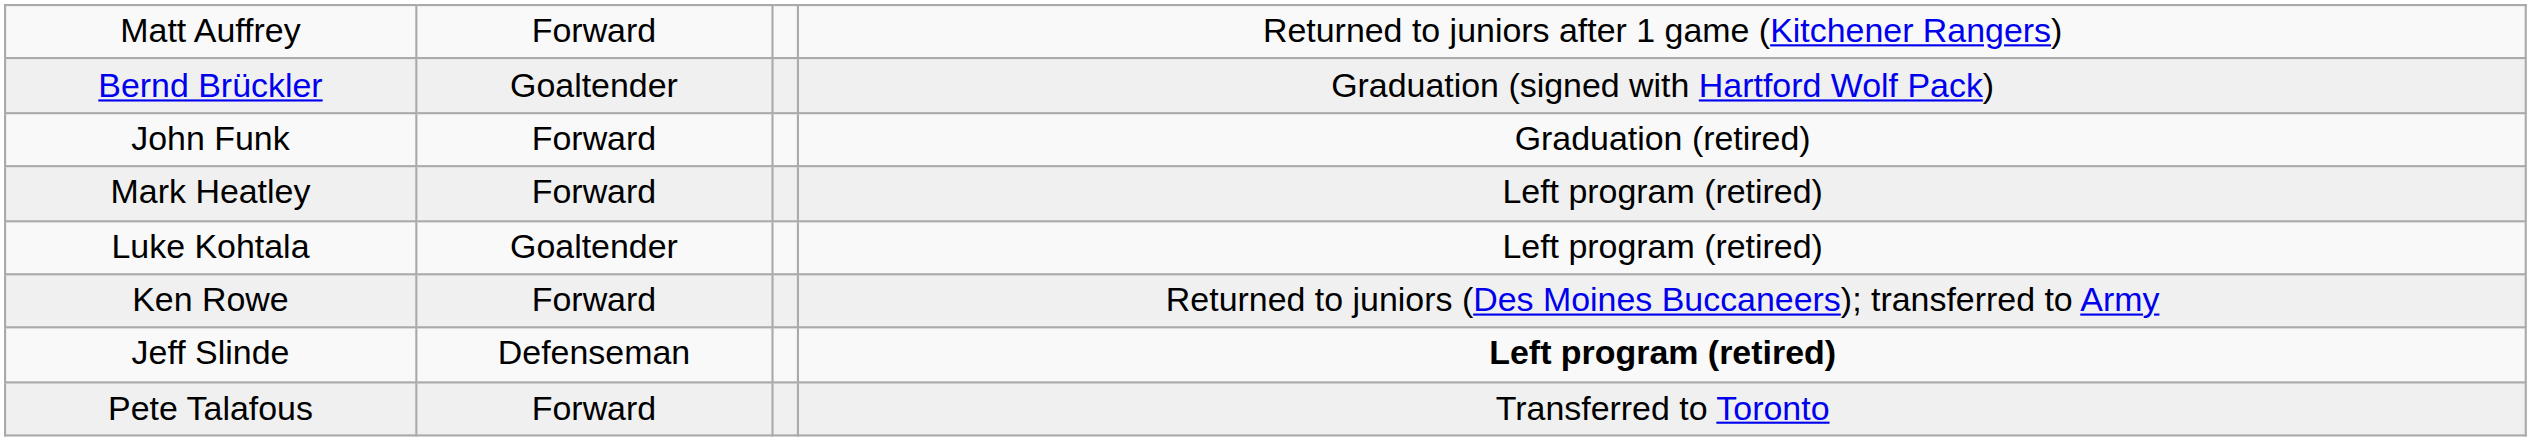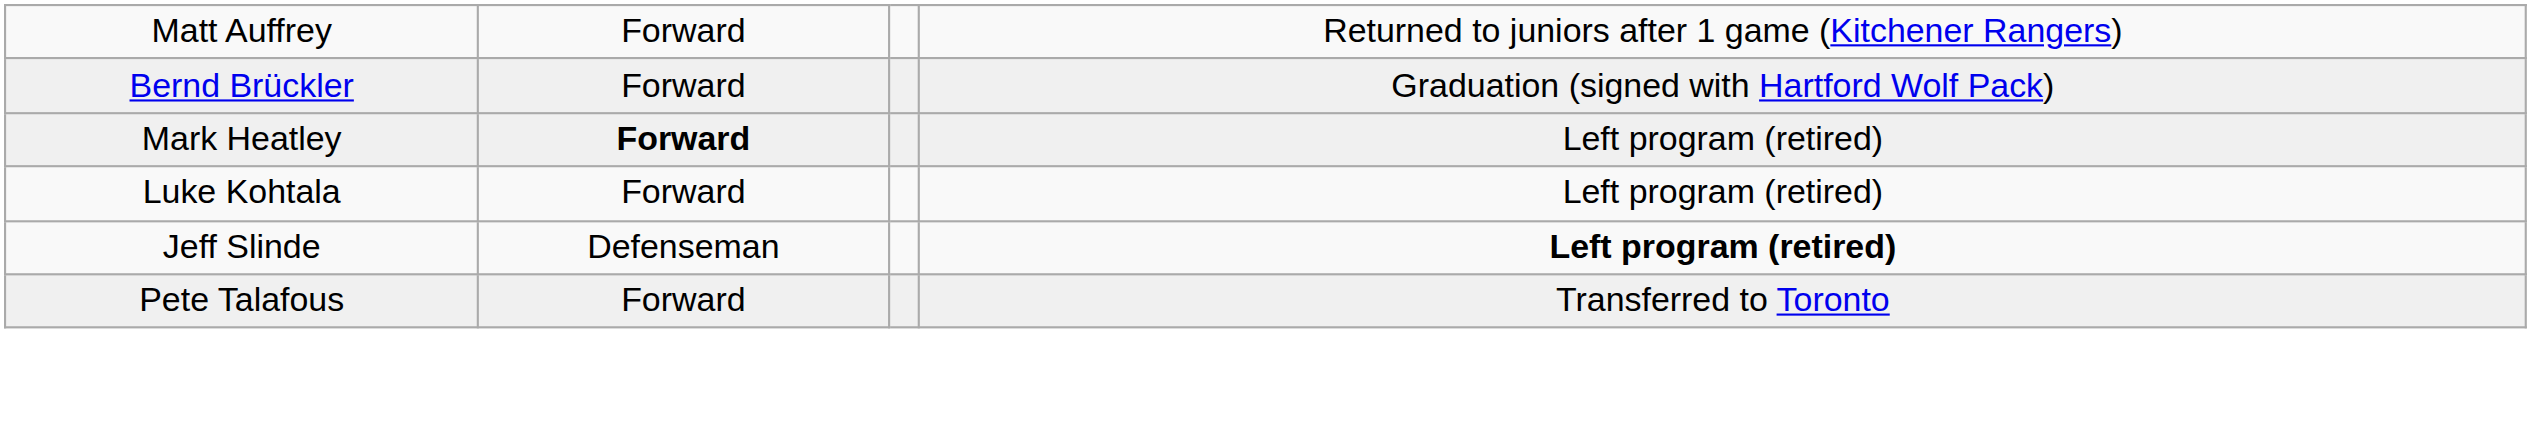 <table class="wikitable" width="60%">
 <tr align="center" bgcolor="">
 <td>Matt Auffrey</td>
 <td>Forward</td>
 <td></td>
 <td>Returned to juniors after 1 game (<a href='#'>Kitchener Rangers</a>)</td>
 </tr>
 <tr align="center" bgcolor="f0f0f0">
 <td><a href='#'>Bernd Brückler</a></td>
-<td>Goaltender</td>
+<td>Forward</td>
 <td></td>
 <td>Graduation (signed with <a href='#'>Hartford Wolf Pack</a>)</td>
 </tr>
-<tr align="center" bgcolor="">
-<td>John Funk</td>
-<td>Forward</td>
-<td></td>
-<td>Graduation (retired)</td>
-</tr>
 <tr align="center" bgcolor="f0f0f0">
 <td>Mark Heatley</td>
-<td>Forward</td>
+<td><strong>Forward</strong></td>
 <td></td>
 <td>Left program (retired)</td>
 </tr>
 <tr align="center" bgcolor="">
 <td>Luke Kohtala</td>
-<td>Goaltender</td>
+<td>Forward</td>
 <td></td>
 <td>Left program (retired)</td>
-</tr>
-<tr align="center" bgcolor="f0f0f0">
-<td>Ken Rowe</td>
-<td>Forward</td>
-<td></td>
-<td>Returned to juniors (<a href='#'>Des Moines Buccaneers</a>); transferred to <a href='#'>Army</a></td>
 </tr>
 <tr align="center" bgcolor="">
 <td>Jeff Slinde</td>
 <td>Defenseman</td>
 <td></td>
 <td><strong>Left program (retired)</strong></td>
 </tr>
 <tr align="center" bgcolor="f0f0f0">
 <td>Pete Talafous</td>
 <td>Forward</td>
 <td></td>
 <td>Transferred to <a href='#'>Toronto</a></td>
 </tr>
 </table>
